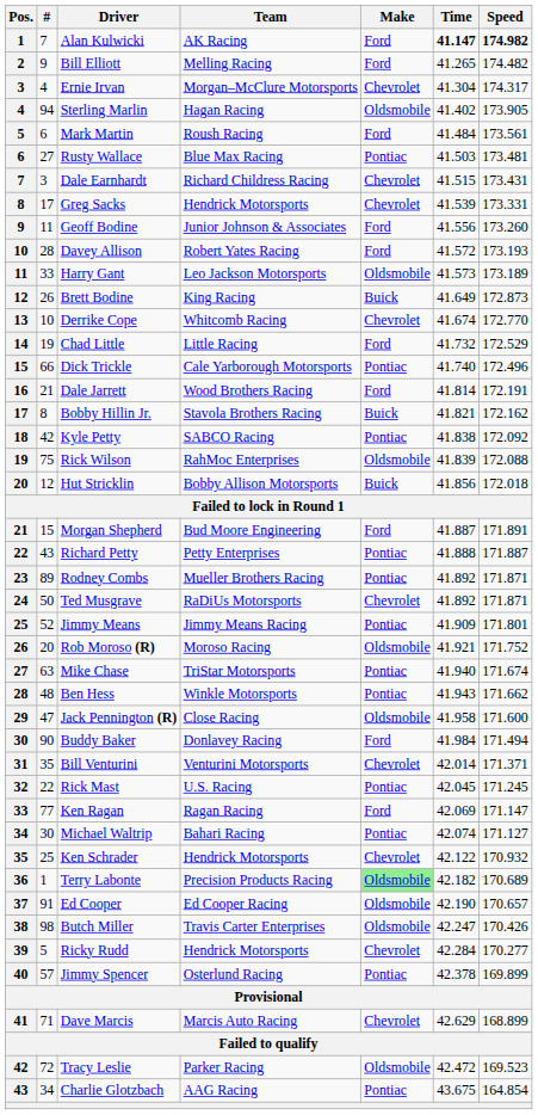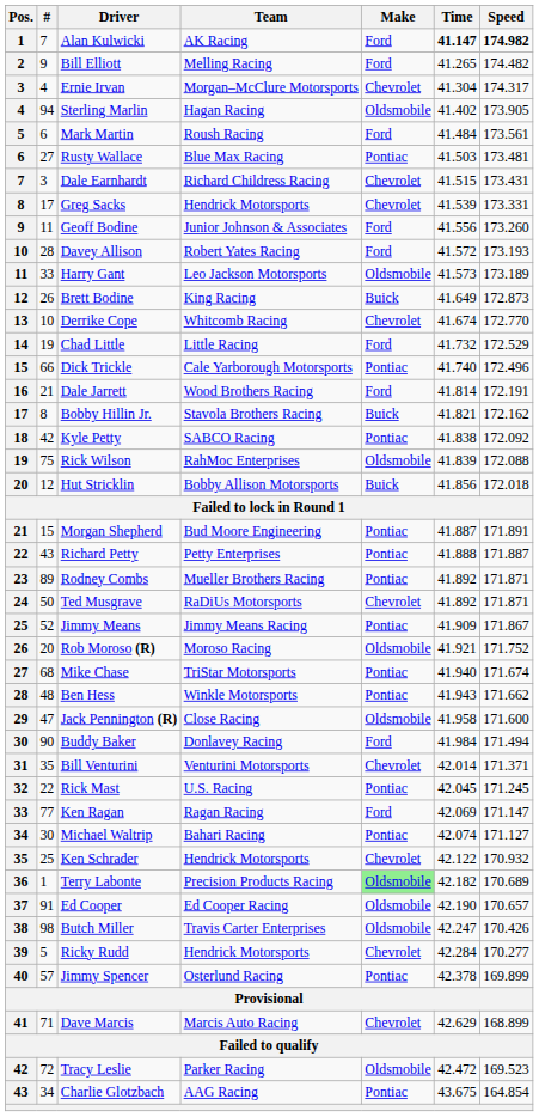 <table class="wikitable" style="font-size:95%">
 <tr>
 <th>Pos.</th>
 <th>#</th>
 <th>Driver</th>
 <th>Team</th>
 <th>Make</th>
 <th>Time</th>
 <th>Speed</th>
 </tr>
 <tr>
 <th>1</th>
 <td>7</td>
 <td><a href='#'>Alan Kulwicki</a></td>
 <td><a href='#'>AK Racing</a></td>
 <td><a href='#'>Ford</a></td>
 <td><strong>41.147</strong></td>
 <td><strong>174.982</strong></td>
 </tr>
 <tr>
 <th>2</th>
 <td>9</td>
 <td><a href='#'>Bill Elliott</a></td>
 <td><a href='#'>Melling Racing</a></td>
 <td><a href='#'>Ford</a></td>
 <td>41.265</td>
 <td>174.482</td>
 </tr>
 <tr>
 <th>3</th>
 <td>4</td>
 <td><a href='#'>Ernie Irvan</a></td>
 <td><a href='#'>Morgan–McClure Motorsports</a></td>
 <td><a href='#'>Chevrolet</a></td>
 <td>41.304</td>
 <td>174.317</td>
 </tr>
 <tr>
 <th>4</th>
 <td>94</td>
 <td><a href='#'>Sterling Marlin</a></td>
 <td><a href='#'>Hagan Racing</a></td>
 <td><a href='#'>Oldsmobile</a></td>
 <td>41.402</td>
 <td>173.905</td>
 </tr>
 <tr>
 <th>5</th>
 <td>6</td>
 <td><a href='#'>Mark Martin</a></td>
 <td><a href='#'>Roush Racing</a></td>
 <td><a href='#'>Ford</a></td>
 <td>41.484</td>
 <td>173.561</td>
 </tr>
 <tr>
 <th>6</th>
 <td>27</td>
 <td><a href='#'>Rusty Wallace</a></td>
 <td><a href='#'>Blue Max Racing</a></td>
 <td><a href='#'>Pontiac</a></td>
 <td>41.503</td>
 <td>173.481</td>
 </tr>
 <tr>
 <th>7</th>
 <td>3</td>
 <td><a href='#'>Dale Earnhardt</a></td>
 <td><a href='#'>Richard Childress Racing</a></td>
 <td><a href='#'>Chevrolet</a></td>
 <td>41.515</td>
 <td>173.431</td>
 </tr>
 <tr>
 <th>8</th>
 <td>17</td>
 <td><a href='#'>Greg Sacks</a></td>
 <td><a href='#'>Hendrick Motorsports</a></td>
 <td><a href='#'>Chevrolet</a></td>
 <td>41.539</td>
 <td>173.331</td>
 </tr>
 <tr>
 <th>9</th>
 <td>11</td>
 <td><a href='#'>Geoff Bodine</a></td>
 <td><a href='#'>Junior Johnson & Associates</a></td>
 <td><a href='#'>Ford</a></td>
 <td>41.556</td>
 <td>173.260</td>
 </tr>
 <tr>
 <th>10</th>
 <td>28</td>
 <td><a href='#'>Davey Allison</a></td>
 <td><a href='#'>Robert Yates Racing</a></td>
 <td><a href='#'>Ford</a></td>
 <td>41.572</td>
 <td>173.193</td>
 </tr>
 <tr>
 <th>11</th>
 <td>33</td>
 <td><a href='#'>Harry Gant</a></td>
 <td><a href='#'>Leo Jackson Motorsports</a></td>
 <td><a href='#'>Oldsmobile</a></td>
 <td>41.573</td>
 <td>173.189</td>
 </tr>
 <tr>
 <th>12</th>
 <td>26</td>
 <td><a href='#'>Brett Bodine</a></td>
 <td><a href='#'>King Racing</a></td>
 <td><a href='#'>Buick</a></td>
 <td>41.649</td>
 <td>172.873</td>
 </tr>
 <tr>
 <th>13</th>
 <td>10</td>
 <td><a href='#'>Derrike Cope</a></td>
 <td><a href='#'>Whitcomb Racing</a></td>
 <td><a href='#'>Chevrolet</a></td>
 <td>41.674</td>
 <td>172.770</td>
 </tr>
 <tr>
 <th>14</th>
 <td>19</td>
 <td><a href='#'>Chad Little</a></td>
 <td><a href='#'>Little Racing</a></td>
 <td><a href='#'>Ford</a></td>
 <td>41.732</td>
 <td>172.529</td>
 </tr>
 <tr>
 <th>15</th>
 <td>66</td>
 <td><a href='#'>Dick Trickle</a></td>
 <td><a href='#'>Cale Yarborough Motorsports</a></td>
 <td><a href='#'>Pontiac</a></td>
 <td>41.740</td>
 <td>172.496</td>
 </tr>
 <tr>
 <th>16</th>
 <td>21</td>
 <td><a href='#'>Dale Jarrett</a></td>
 <td><a href='#'>Wood Brothers Racing</a></td>
 <td><a href='#'>Ford</a></td>
 <td>41.814</td>
 <td>172.191</td>
 </tr>
 <tr>
 <th>17</th>
 <td>8</td>
 <td><a href='#'>Bobby Hillin Jr.</a></td>
 <td><a href='#'>Stavola Brothers Racing</a></td>
 <td><a href='#'>Buick</a></td>
 <td>41.821</td>
 <td>172.162</td>
 </tr>
 <tr>
 <th>18</th>
 <td>42</td>
 <td><a href='#'>Kyle Petty</a></td>
 <td><a href='#'>SABCO Racing</a></td>
 <td><a href='#'>Pontiac</a></td>
 <td>41.838</td>
 <td>172.092</td>
 </tr>
 <tr>
 <th>19</th>
 <td>75</td>
 <td><a href='#'>Rick Wilson</a></td>
 <td><a href='#'>RahMoc Enterprises</a></td>
 <td><a href='#'>Oldsmobile</a></td>
 <td>41.839</td>
 <td>172.088</td>
 </tr>
 <tr>
 <th>20</th>
 <td>12</td>
 <td><a href='#'>Hut Stricklin</a></td>
 <td><a href='#'>Bobby Allison Motorsports</a></td>
 <td><a href='#'>Buick</a></td>
 <td>41.856</td>
 <td>172.018</td>
 </tr>
 <tr>
 <th colspan="7">Failed to lock in Round 1</th>
 </tr>
 <tr>
 <th>21</th>
 <td>15</td>
 <td><a href='#'>Morgan Shepherd</a></td>
 <td><a href='#'>Bud Moore Engineering</a></td>
-<td><a href='#'>Ford</a></td>
+<td><a href='#'>Pontiac</a></td>
 <td>41.887</td>
 <td>171.891</td>
 </tr>
 <tr>
 <th>22</th>
 <td>43</td>
 <td><a href='#'>Richard Petty</a></td>
 <td><a href='#'>Petty Enterprises</a></td>
 <td><a href='#'>Pontiac</a></td>
 <td>41.888</td>
 <td>171.887</td>
 </tr>
 <tr>
 <th>23</th>
 <td>89</td>
 <td><a href='#'>Rodney Combs</a></td>
 <td><a href='#'>Mueller Brothers Racing</a></td>
 <td><a href='#'>Pontiac</a></td>
 <td>41.892</td>
 <td>171.871</td>
 </tr>
 <tr>
 <th>24</th>
 <td>50</td>
 <td><a href='#'>Ted Musgrave</a></td>
 <td><a href='#'>RaDiUs Motorsports</a></td>
 <td><a href='#'>Chevrolet</a></td>
 <td>41.892</td>
 <td>171.871</td>
 </tr>
 <tr>
 <th>25</th>
 <td>52</td>
 <td><a href='#'>Jimmy Means</a></td>
 <td><a href='#'>Jimmy Means Racing</a></td>
 <td><a href='#'>Pontiac</a></td>
 <td>41.909</td>
-<td>171.801</td>
+<td>171.867</td>
 </tr>
 <tr>
 <th>26</th>
 <td>20</td>
 <td><a href='#'>Rob Moroso</a> <strong>(R)</strong></td>
 <td><a href='#'>Moroso Racing</a></td>
 <td><a href='#'>Oldsmobile</a></td>
 <td>41.921</td>
 <td>171.752</td>
 </tr>
 <tr>
 <th>27</th>
-<td>63</td>
+<td>68</td>
 <td><a href='#'>Mike Chase</a></td>
 <td><a href='#'>TriStar Motorsports</a></td>
 <td><a href='#'>Pontiac</a></td>
 <td>41.940</td>
 <td>171.674</td>
 </tr>
 <tr>
 <th>28</th>
 <td>48</td>
 <td><a href='#'>Ben Hess</a></td>
 <td><a href='#'>Winkle Motorsports</a></td>
 <td><a href='#'>Pontiac</a></td>
 <td>41.943</td>
 <td>171.662</td>
 </tr>
 <tr>
 <th>29</th>
 <td>47</td>
 <td><a href='#'>Jack Pennington</a> <strong>(R)</strong></td>
 <td><a href='#'>Close Racing</a></td>
 <td><a href='#'>Oldsmobile</a></td>
 <td>41.958</td>
 <td>171.600</td>
 </tr>
 <tr>
 <th>30</th>
 <td>90</td>
 <td><a href='#'>Buddy Baker</a></td>
 <td><a href='#'>Donlavey Racing</a></td>
 <td><a href='#'>Ford</a></td>
 <td>41.984</td>
 <td>171.494</td>
 </tr>
 <tr>
 <th>31</th>
 <td>35</td>
 <td><a href='#'>Bill Venturini</a></td>
 <td><a href='#'>Venturini Motorsports</a></td>
 <td><a href='#'>Chevrolet</a></td>
 <td>42.014</td>
 <td>171.371</td>
 </tr>
 <tr>
 <th>32</th>
 <td>22</td>
 <td><a href='#'>Rick Mast</a></td>
 <td><a href='#'>U.S. Racing</a></td>
 <td><a href='#'>Pontiac</a></td>
 <td>42.045</td>
 <td>171.245</td>
 </tr>
 <tr>
 <th>33</th>
 <td>77</td>
 <td><a href='#'>Ken Ragan</a></td>
 <td><a href='#'>Ragan Racing</a></td>
 <td><a href='#'>Ford</a></td>
 <td>42.069</td>
 <td>171.147</td>
 </tr>
 <tr>
 <th>34</th>
 <td>30</td>
 <td><a href='#'>Michael Waltrip</a></td>
 <td><a href='#'>Bahari Racing</a></td>
 <td><a href='#'>Pontiac</a></td>
 <td>42.074</td>
 <td>171.127</td>
 </tr>
 <tr>
 <th>35</th>
 <td>25</td>
 <td><a href='#'>Ken Schrader</a></td>
 <td><a href='#'>Hendrick Motorsports</a></td>
 <td><a href='#'>Chevrolet</a></td>
 <td>42.122</td>
 <td>170.932</td>
 </tr>
 <tr>
 <th>36</th>
 <td>1</td>
 <td><a href='#'>Terry Labonte</a></td>
 <td><a href='#'>Precision Products Racing</a></td>
 <td style="background: lightgreen;"><a href='#'>Oldsmobile</a></td>
 <td>42.182</td>
 <td>170.689</td>
 </tr>
 <tr>
 <th>37</th>
 <td>91</td>
 <td><a href='#'>Ed Cooper</a></td>
 <td><a href='#'>Ed Cooper Racing</a></td>
 <td><a href='#'>Oldsmobile</a></td>
 <td>42.190</td>
 <td>170.657</td>
 </tr>
 <tr>
 <th>38</th>
 <td>98</td>
 <td><a href='#'>Butch Miller</a></td>
 <td><a href='#'>Travis Carter Enterprises</a></td>
 <td><a href='#'>Oldsmobile</a></td>
 <td>42.247</td>
 <td>170.426</td>
 </tr>
 <tr>
 <th>39</th>
 <td>5</td>
 <td><a href='#'>Ricky Rudd</a></td>
 <td><a href='#'>Hendrick Motorsports</a></td>
 <td><a href='#'>Chevrolet</a></td>
 <td>42.284</td>
 <td>170.277</td>
 </tr>
 <tr>
 <th>40</th>
 <td>57</td>
 <td><a href='#'>Jimmy Spencer</a></td>
 <td><a href='#'>Osterlund Racing</a></td>
 <td><a href='#'>Pontiac</a></td>
 <td>42.378</td>
 <td>169.899</td>
 </tr>
 <tr>
 <th colspan="7">Provisional</th>
 </tr>
 <tr>
 <th>41</th>
 <td>71</td>
 <td><a href='#'>Dave Marcis</a></td>
 <td><a href='#'>Marcis Auto Racing</a></td>
 <td><a href='#'>Chevrolet</a></td>
 <td>42.629</td>
 <td>168.899</td>
 </tr>
 <tr>
 <th colspan="7">Failed to qualify</th>
 </tr>
 <tr>
 <th>42</th>
 <td>72</td>
 <td><a href='#'>Tracy Leslie</a></td>
 <td><a href='#'>Parker Racing</a></td>
 <td><a href='#'>Oldsmobile</a></td>
 <td>42.472</td>
 <td>169.523</td>
 </tr>
 <tr>
 <th>43</th>
 <td>34</td>
 <td><a href='#'>Charlie Glotzbach</a></td>
 <td><a href='#'>AAG Racing</a></td>
 <td><a href='#'>Pontiac</a></td>
 <td>43.675</td>
 <td>164.854</td>
 </tr>
 <tr>
 <th colspan="7"></th>
 </tr>
 </table>
